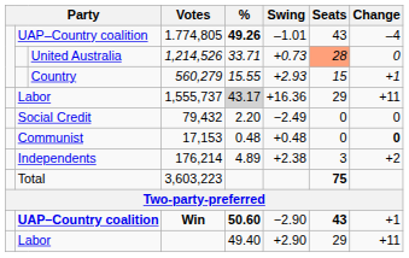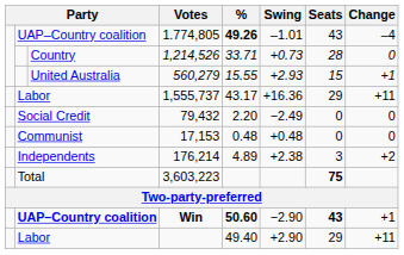 <table class="wikitable">
 <tr>
 <th colspan=3 style="width:180px">Party</th>
 <th style="width:70px">Votes</th>
 <th style="width:40px">%</th>
 <th style="width:40px">Swing</th>
 <th style="width:40px">Seats</th>
 <th style="width:40px">Change</th>
 </tr>
 <tr>
 <td rowspan=3> </td>
 <td colspan=2><a href='#'>UAP–Country coalition</a></td>
 <td align=right>1.774,805</td>
 <td align=right><strong>49.26</strong></td>
 <td align=right>–1.01</td>
 <td align=right>43</td>
 <td align=right>–4</td>
 </tr>
 <tr>
 <td> </td>
-<td><a href='#'>United Australia</a></td>
+<td><a href='#'>Country</a></td>
 <td style="text-align:right"><em>1,214,526</em></td>
 <td style="text-align:right"><em>33.71</em></td>
 <td style="text-align:right"><em>+0.73</em></td>
-<td style="background: lightsalmon; text-align:right"><em>28</em></td>
+<td style="text-align:right"><em>28</em></td>
 <td style="text-align:right"><em>0</em></td>
 </tr>
 <tr>
 <td> </td>
-<td><a href='#'>Country</a></td>
+<td><a href='#'>United Australia</a></td>
 <td style="text-align:right"><em>560,279</em></td>
 <td style="text-align:right"><em>15.55</em></td>
 <td style="text-align:right"><em>+2.93</em></td>
 <td style="text-align:right"><em>15</em></td>
 <td style="text-align:right"><em>+1</em></td>
 </tr>
 <tr>
 <td> </td>
 <td colspan=2><a href='#'>Labor</a></td>
 <td style="text-align:right">1,555,737</td>
-<td style="background: lightgrey; text-align:right">43.17</td>
+<td style="text-align:right">43.17</td>
 <td style="text-align:right">+16.36</td>
 <td style="text-align:right">29</td>
 <td style="text-align:right">+11</td>
 </tr>
 <tr>
 <td> </td>
 <td colspan=2><a href='#'>Social Credit</a></td>
 <td style="text-align:right">79,432</td>
 <td style="text-align:right">2.20</td>
 <td style="text-align:right">−2.49</td>
 <td style="text-align:right">0</td>
 <td style="text-align:right">0</td>
 </tr>
 <tr>
 <td> </td>
 <td colspan=2><a href='#'>Communist</a></td>
 <td style="text-align:right">17,153</td>
 <td style="text-align:right">0.48</td>
 <td style="text-align:right">+0.48</td>
 <td style="text-align:right">0</td>
-<td style="text-align:right"><strong>0</strong></td>
+<td style="text-align:right">0</td>
 </tr>
 <tr>
 <td> </td>
 <td colspan=2><a href='#'>Independents</a></td>
 <td style="text-align:right">176,214</td>
 <td style="text-align:right">4.89</td>
 <td style="text-align:right">+2.38</td>
 <td style="text-align:right">3</td>
 <td style="text-align:right">+2</td>
 </tr>
 <tr>
 <td> </td>
 <td colspan=2>Total</td>
 <td style="text-align:right">3,603,223</td>
 <td style="text-align:right"> </td>
 <td style="text-align:right"> </td>
 <td style="text-align:right"><strong>75</strong></td>
 <td style="text-align:right"></td>
 </tr>
 <tr>
 <th colspan=8 align=center><a href='#'>Two-party-preferred</a> </th>
 </tr>
 <tr>
 <td> </td>
 <td colspan=2><strong><a href='#'>UAP–Country coalition</a></strong></td>
 <td style="text-align:center"><strong>Win</strong></td>
 <td style="text-align:right"><strong>50.60</strong></td>
 <td style="text-align:right">−2.90</td>
 <td style="text-align:right"><strong>43</strong></td>
 <td style="text-align:right">+1</td>
 </tr>
 <tr>
 <td> </td>
 <td colspan=2><a href='#'>Labor</a></td>
 <td style="text-align:center"></td>
 <td style="text-align:right">49.40</td>
 <td style="text-align:right">+2.90</td>
 <td style="text-align:right">29</td>
 <td style="text-align:right">+11</td>
 </tr>
 </table>
